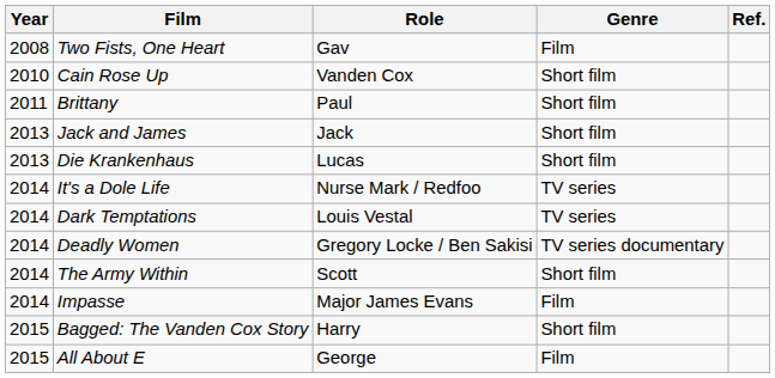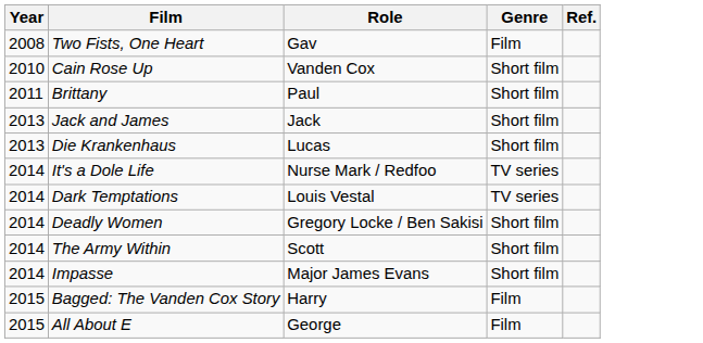 <table class="wikitable">
 <tr>
 <th>Year</th>
 <th>Film</th>
 <th>Role</th>
 <th>Genre</th>
 <th>Ref.</th>
 </tr>
 <tr>
 <td>2008</td>
 <td><em>Two Fists, One Heart</em></td>
 <td>Gav</td>
 <td>Film</td>
 <td></td>
 </tr>
 <tr>
 <td>2010</td>
 <td><em>Cain Rose Up</em></td>
 <td>Vanden Cox</td>
 <td>Short film</td>
 <td></td>
 </tr>
 <tr>
 <td>2011</td>
 <td><em>Brittany</em></td>
 <td>Paul</td>
 <td>Short film</td>
 <td></td>
 </tr>
 <tr>
 <td>2013</td>
 <td><em>Jack and James</em></td>
 <td>Jack</td>
 <td>Short film</td>
 <td></td>
 </tr>
 <tr>
 <td>2013</td>
 <td><em>Die Krankenhaus</em></td>
 <td>Lucas</td>
 <td>Short film</td>
 <td></td>
 </tr>
 <tr>
 <td>2014</td>
 <td><em>It's a Dole Life</em></td>
 <td>Nurse Mark / Redfoo</td>
 <td>TV series</td>
 <td></td>
 </tr>
 <tr>
 <td>2014</td>
 <td><em>Dark Temptations</em></td>
 <td>Louis Vestal</td>
 <td>TV series</td>
 <td></td>
 </tr>
 <tr>
 <td>2014</td>
 <td><em>Deadly Women</em></td>
 <td>Gregory Locke / Ben Sakisi</td>
-<td>TV series documentary</td>
+<td>Short film</td>
 <td></td>
 </tr>
 <tr>
 <td>2014</td>
 <td><em>The Army Within</em></td>
 <td>Scott</td>
 <td>Short film</td>
 <td></td>
 </tr>
 <tr>
 <td>2014</td>
 <td><em>Impasse</em></td>
 <td>Major James Evans</td>
-<td>Film</td>
+<td>Short film</td>
 <td></td>
 </tr>
 <tr>
 <td>2015</td>
 <td><em>Bagged: The Vanden Cox Story</em></td>
 <td>Harry</td>
-<td>Short film</td>
+<td>Film</td>
 <td></td>
 </tr>
 <tr>
 <td>2015</td>
 <td><em>All About E</em></td>
 <td>George</td>
 <td>Film</td>
 <td></td>
 </tr>
 </table>
